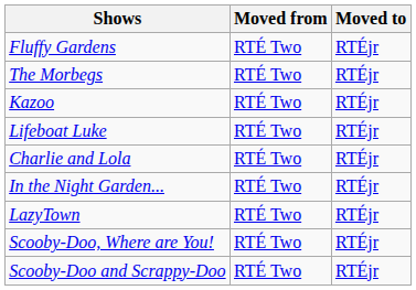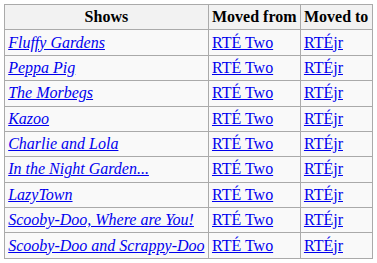 <table class="wikitable">
 <tr>
 <th>Shows</th>
 <th>Moved from</th>
 <th>Moved to</th>
 </tr>
 <tr>
 <td><em><a href='#'>Fluffy Gardens</a></em></td>
 <td><a href='#'>RTÉ Two</a></td>
 <td><a href='#'>RTÉjr</a></td>
 </tr>
 <tr>
+<td><em><a href='#'>Peppa Pig</a></em></td>
+<td><a href='#'>RTÉ Two</a></td>
+<td><a href='#'>RTÉjr</a></td>
+</tr>
+<tr>
 <td><em><a href='#'>The Morbegs</a></em></td>
 <td><a href='#'>RTÉ Two</a></td>
 <td><a href='#'>RTÉjr</a></td>
 </tr>
 <tr>
 <td><em><a href='#'>Kazoo</a></em></td>
-<td><a href='#'>RTÉ Two</a></td>
-<td><a href='#'>RTÉjr</a></td>
-</tr>
-<tr>
-<td><em><a href='#'>Lifeboat Luke</a></em></td>
 <td><a href='#'>RTÉ Two</a></td>
 <td><a href='#'>RTÉjr</a></td>
 </tr>
 <tr>
 <td><em><a href='#'>Charlie and Lola</a></em></td>
 <td><a href='#'>RTÉ Two</a></td>
 <td><a href='#'>RTÉjr</a></td>
 </tr>
 <tr>
 <td><em><a href='#'>In the Night Garden...</a></em></td>
 <td><a href='#'>RTÉ Two</a></td>
 <td><a href='#'>RTÉjr</a></td>
 </tr>
 <tr>
 <td><em><a href='#'>LazyTown</a></em></td>
 <td><a href='#'>RTÉ Two</a></td>
 <td><a href='#'>RTÉjr</a></td>
 </tr>
 <tr>
 <td><em><a href='#'>Scooby-Doo, Where are You!</a></em></td>
 <td><a href='#'>RTÉ Two</a></td>
 <td><a href='#'>RTÉjr</a></td>
 </tr>
 <tr>
 <td><em><a href='#'>Scooby-Doo and Scrappy-Doo</a></em></td>
 <td><a href='#'>RTÉ Two</a></td>
 <td><a href='#'>RTÉjr</a></td>
 </tr>
 </table>
